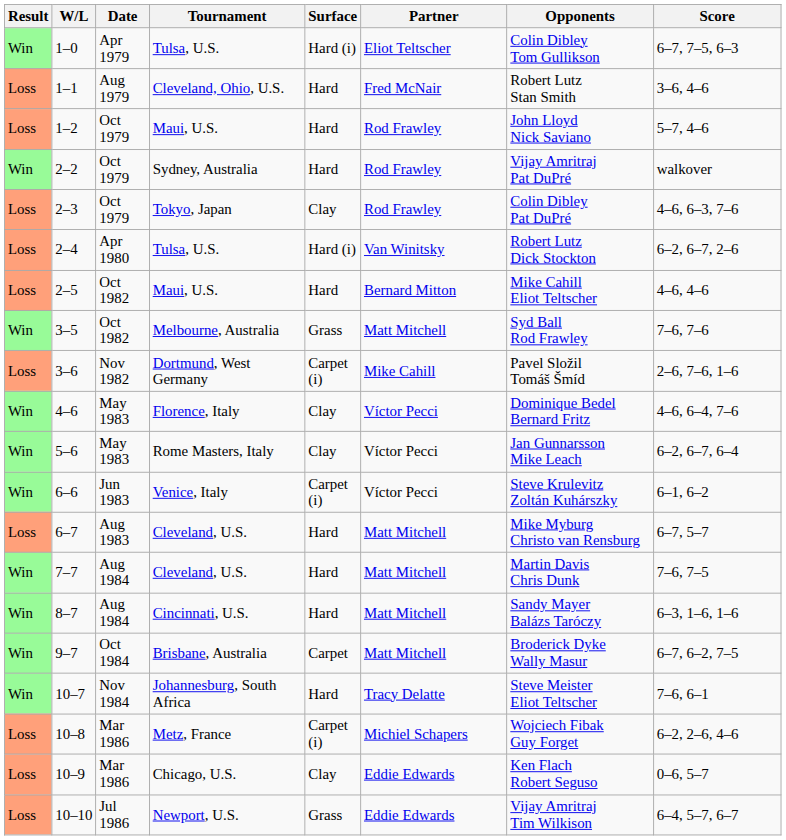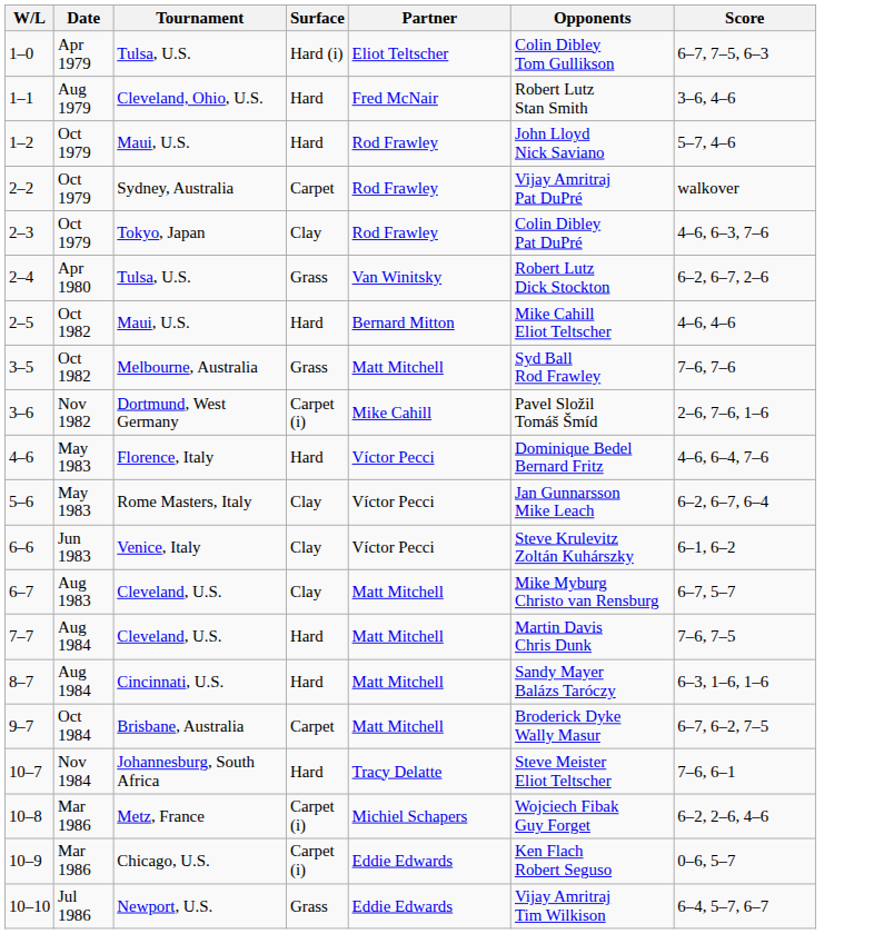 <table class="sortable wikitable">
 <tr>
-<th style="width:40px">Result</th>
 <th style="width:40px" class="unsortable">W/L</th>
 <th style="width:50px">Date</th>
 <th style="width:160px">Tournament</th>
 <th style="width:50px">Surface</th>
 <th style="width:150px">Partner</th>
 <th style="width:150px">Opponents</th>
 <th style="width:130px" class="unsortable">Score</th>
 </tr>
 <tr>
-<td style="background:#98fb98;">Win</td>
 <td>1–0</td>
 <td>Apr 1979</td>
 <td><a href='#'>Tulsa</a>, U.S.</td>
 <td>Hard (i)</td>
 <td> <a href='#'>Eliot Teltscher</a></td>
 <td> <a href='#'>Colin Dibley</a> <br>  <a href='#'>Tom Gullikson</a></td>
 <td>6–7, 7–5, 6–3</td>
 </tr>
 <tr>
-<td style="background:#FFA07A">Loss</td>
 <td>1–1</td>
 <td>Aug 1979</td>
 <td><a href='#'>Cleveland, Ohio</a>, U.S.</td>
 <td>Hard</td>
 <td> <a href='#'>Fred McNair</a></td>
 <td> Robert Lutz <br>  Stan Smith</td>
 <td>3–6, 4–6</td>
 </tr>
 <tr>
-<td style="background:#ffa07a;">Loss</td>
 <td>1–2</td>
 <td>Oct 1979</td>
 <td><a href='#'>Maui</a>,  U.S.</td>
 <td>Hard</td>
 <td> <a href='#'>Rod Frawley</a></td>
 <td> <a href='#'>John Lloyd</a> <br>  <a href='#'>Nick Saviano</a></td>
 <td>5–7, 4–6</td>
 </tr>
 <tr>
-<td style="background:#98fb98;">Win</td>
 <td>2–2</td>
 <td>Oct 1979</td>
 <td>Sydney, Australia</td>
-<td>Hard</td>
+<td>Carpet</td>
 <td> <a href='#'>Rod Frawley</a></td>
 <td> <a href='#'>Vijay Amritraj</a> <br>  <a href='#'>Pat DuPré</a></td>
 <td>walkover</td>
 </tr>
 <tr>
-<td style="background:#ffa07a;">Loss</td>
 <td>2–3</td>
 <td>Oct 1979</td>
 <td><a href='#'>Tokyo</a>, Japan</td>
 <td>Clay</td>
 <td> <a href='#'>Rod Frawley</a></td>
 <td> <a href='#'>Colin Dibley</a> <br>  <a href='#'>Pat DuPré</a></td>
 <td>4–6, 6–3, 7–6</td>
 </tr>
 <tr>
-<td style="background:#ffa07a;">Loss</td>
 <td>2–4</td>
 <td>Apr 1980</td>
 <td><a href='#'>Tulsa</a>, U.S.</td>
-<td>Hard (i)</td>
+<td>Grass</td>
 <td> <a href='#'>Van Winitsky</a></td>
 <td> <a href='#'>Robert Lutz</a> <br>  <a href='#'>Dick Stockton</a></td>
 <td>6–2, 6–7, 2–6</td>
 </tr>
 <tr>
-<td style="background:#ffa07a;">Loss</td>
 <td>2–5</td>
 <td>Oct 1982</td>
 <td><a href='#'>Maui</a>, U.S.</td>
 <td>Hard</td>
 <td> <a href='#'>Bernard Mitton</a></td>
 <td> <a href='#'>Mike Cahill</a> <br>  <a href='#'>Eliot Teltscher</a></td>
 <td>4–6, 4–6</td>
 </tr>
 <tr>
-<td style="background:#98fb98;">Win</td>
 <td>3–5</td>
 <td>Oct 1982</td>
 <td><a href='#'>Melbourne</a>, Australia</td>
 <td>Grass</td>
 <td> <a href='#'>Matt Mitchell</a></td>
 <td> <a href='#'>Syd Ball</a> <br>  <a href='#'>Rod Frawley</a></td>
 <td>7–6, 7–6</td>
 </tr>
 <tr>
-<td style="background:#ffa07a;">Loss</td>
 <td>3–6</td>
 <td>Nov 1982</td>
 <td><a href='#'>Dortmund</a>, West Germany</td>
 <td>Carpet (i)</td>
 <td> <a href='#'>Mike Cahill</a></td>
 <td> Pavel Složil <br>  Tomáš Šmíd</td>
 <td>2–6, 7–6, 1–6</td>
 </tr>
 <tr>
-<td style="background:#98fb98;">Win</td>
 <td>4–6</td>
 <td>May 1983</td>
 <td><a href='#'>Florence</a>, Italy</td>
-<td>Clay</td>
+<td>Hard</td>
 <td> <a href='#'>Víctor Pecci</a></td>
 <td> <a href='#'>Dominique Bedel</a> <br>  <a href='#'>Bernard Fritz</a></td>
 <td>4–6, 6–4, 7–6</td>
 </tr>
 <tr>
-<td style="background:#98fb98;">Win</td>
 <td>5–6</td>
 <td>May 1983</td>
 <td>Rome Masters, Italy</td>
 <td>Clay</td>
 <td> Víctor Pecci</td>
 <td> <a href='#'>Jan Gunnarsson</a> <br>  <a href='#'>Mike Leach</a></td>
 <td>6–2, 6–7, 6–4</td>
 </tr>
 <tr>
-<td style="background:#98fb98;">Win</td>
 <td>6–6</td>
 <td>Jun 1983</td>
 <td><a href='#'>Venice</a>, Italy</td>
-<td>Carpet (i)</td>
+<td>Clay</td>
 <td> Víctor Pecci</td>
 <td> <a href='#'>Steve Krulevitz</a> <br>  <a href='#'>Zoltán Kuhárszky</a></td>
 <td>6–1, 6–2</td>
 </tr>
 <tr>
-<td style="background:#ffa07a;">Loss</td>
 <td>6–7</td>
 <td>Aug 1983</td>
 <td><a href='#'>Cleveland</a>, U.S.</td>
-<td>Hard</td>
+<td>Clay</td>
 <td> <a href='#'>Matt Mitchell</a></td>
 <td> <a href='#'>Mike Myburg</a> <br>  <a href='#'>Christo van Rensburg</a></td>
 <td>6–7, 5–7</td>
 </tr>
 <tr>
-<td style="background:#98fb98;">Win</td>
 <td>7–7</td>
 <td>Aug 1984</td>
 <td><a href='#'>Cleveland</a>, U.S.</td>
 <td>Hard</td>
 <td> <a href='#'>Matt Mitchell</a></td>
 <td> <a href='#'>Martin Davis</a> <br>  <a href='#'>Chris Dunk</a></td>
 <td>7–6, 7–5</td>
 </tr>
 <tr>
-<td style="background:#98fb98;">Win</td>
 <td>8–7</td>
 <td>Aug 1984</td>
 <td><a href='#'>Cincinnati</a>, U.S.</td>
 <td>Hard</td>
 <td> <a href='#'>Matt Mitchell</a></td>
 <td> <a href='#'>Sandy Mayer</a> <br>  <a href='#'>Balázs Taróczy</a></td>
 <td>6–3, 1–6, 1–6</td>
 </tr>
 <tr>
-<td style="background:#98fb98;">Win</td>
 <td>9–7</td>
 <td>Oct 1984</td>
 <td><a href='#'>Brisbane</a>, Australia</td>
 <td>Carpet</td>
 <td> <a href='#'>Matt Mitchell</a></td>
 <td> <a href='#'>Broderick Dyke</a> <br>  <a href='#'>Wally Masur</a></td>
 <td>6–7, 6–2, 7–5</td>
 </tr>
 <tr>
-<td style="background:#98fb98;">Win</td>
 <td>10–7</td>
 <td>Nov 1984</td>
 <td><a href='#'>Johannesburg</a>, South Africa</td>
 <td>Hard</td>
 <td> <a href='#'>Tracy Delatte</a></td>
 <td> <a href='#'>Steve Meister</a> <br>  <a href='#'>Eliot Teltscher</a></td>
 <td>7–6, 6–1</td>
 </tr>
 <tr>
-<td style="background:#ffa07a;">Loss</td>
 <td>10–8</td>
 <td>Mar 1986</td>
 <td><a href='#'>Metz</a>, France</td>
 <td>Carpet (i)</td>
 <td> <a href='#'>Michiel Schapers</a></td>
 <td> <a href='#'>Wojciech Fibak</a><br> <a href='#'>Guy Forget</a></td>
 <td>6–2, 2–6, 4–6</td>
 </tr>
 <tr>
-<td style="background:#ffa07a;">Loss</td>
 <td>10–9</td>
 <td>Mar 1986</td>
 <td>Chicago, U.S.</td>
-<td>Clay</td>
+<td>Carpet (i)</td>
 <td> <a href='#'>Eddie Edwards</a></td>
 <td> <a href='#'>Ken Flach</a> <br>  <a href='#'>Robert Seguso</a></td>
 <td>0–6, 5–7</td>
 </tr>
 <tr>
-<td style="background:#ffa07a;">Loss</td>
 <td>10–10</td>
 <td>Jul 1986</td>
 <td><a href='#'>Newport</a>, U.S.</td>
 <td>Grass</td>
 <td> <a href='#'>Eddie Edwards</a></td>
 <td> <a href='#'>Vijay Amritraj</a> <br>  <a href='#'>Tim Wilkison</a></td>
 <td>6–4, 5–7, 6–7</td>
 </tr>
 </table>
